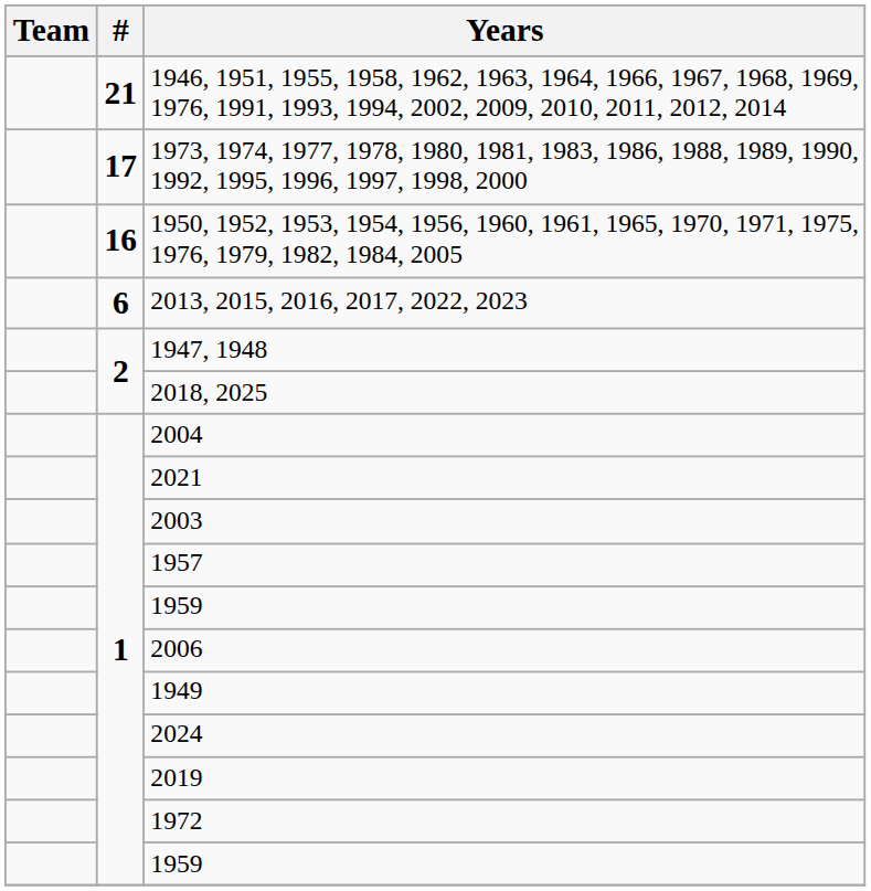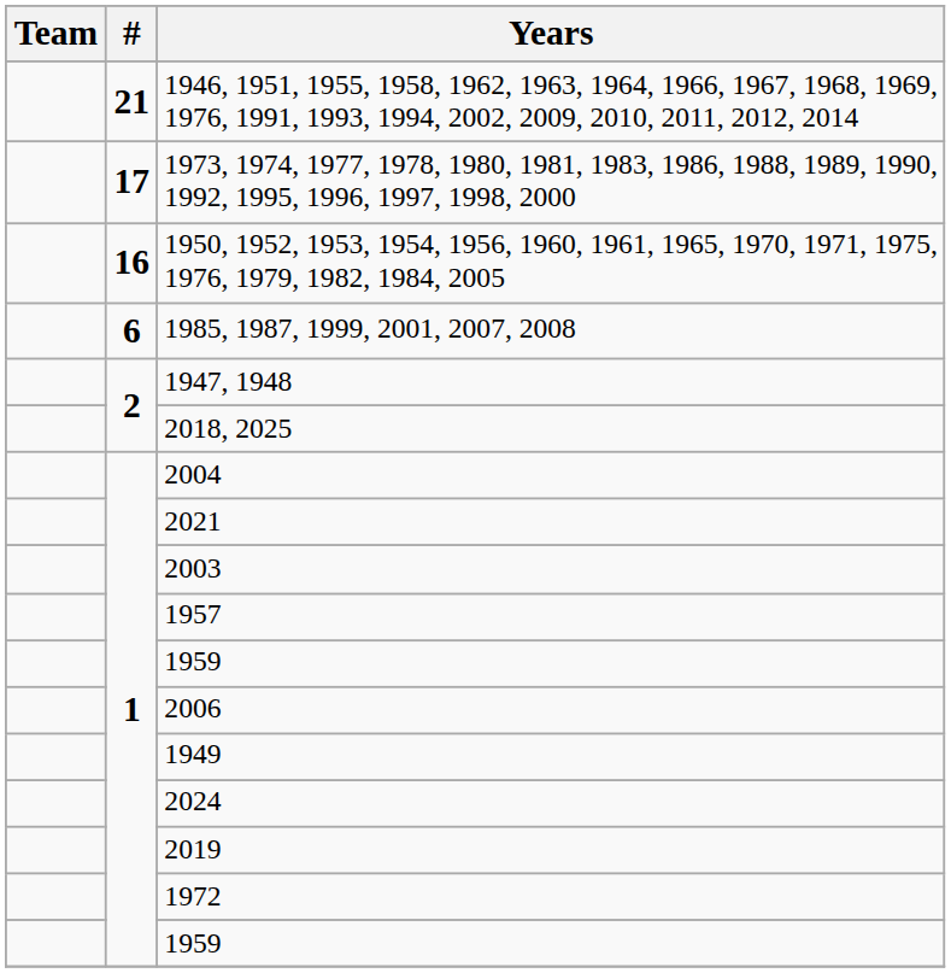 <table class="wikitable" style="text-align:center;">
 <tr>
 <th>Team</th>
 <th>#</th>
 <th class="unsortable">Years</th>
 </tr>
 <tr>
 <td style=><strong></strong></td>
 <td><strong>21</strong></td>
 <td style="font-size:80%;" align=left>1946, 1951, 1955, 1958, 1962, 1963, 1964, 1966, 1967, 1968, 1969, <br> 1976, 1991, 1993, 1994, 2002, 2009, 2010, 2011, 2012, 2014</td>
 </tr>
 <tr>
 <td style=><strong><a href='#'></a></strong></td>
 <td><strong>17</strong></td>
 <td style="font-size:80%;" align=left>1973, 1974, 1977, 1978, 1980, 1981, 1983, 1986, 1988, 1989, 1990, <br> 1992, 1995, 1996, 1997, 1998, 2000</td>
 </tr>
 <tr>
 <td style=><strong><a href='#'></a></strong></td>
 <td><strong>16</strong></td>
 <td style="font-size:80%;" align=left>1950, 1952, 1953, 1954, 1956, 1960, 1961, 1965, 1970, 1971, 1975, <br> 1976, 1979, 1982, 1984, 2005</td>
 </tr>
 <tr>
 <td style=><strong><a href='#'></a></strong></td>
 <td><strong>6</strong></td>
-<td style="font-size:80%;" align=left>2013, 2015, 2016, 2017, 2022, 2023</td>
+<td style="font-size:80%;" align=left>1985, 1987, 1999, 2001, 2007, 2008</td>
 </tr>
 <tr>
 <td style=><strong></strong></td>
 <td rowspan=2><strong>2</strong></td>
 <td style="font-size:80%;" align=left>1947, 1948</td>
 </tr>
 <tr>
 <td style=><strong></strong></td>
 <td style="font-size:80%;" align=left>2018, 2025</td>
 </tr>
 <tr>
 <td style=><strong></strong></td>
 <td rowspan=11><strong>1</strong></td>
 <td style="font-size:80%;" align=left>2004</td>
 </tr>
 <tr>
 <td style=><strong><a href='#'></a></strong></td>
 <td style="font-size:80%;" align=left>2021</td>
 </tr>
 <tr>
 <td style=><strong></strong></td>
 <td style="font-size:80%;" align=left>2003</td>
 </tr>
 <tr>
 <td style=><strong></strong></td>
 <td style="font-size:80%;" align=left>1957</td>
 </tr>
 <tr>
 <td style=><strong></strong></td>
 <td style="font-size:80%;" align=left>1959</td>
 </tr>
 <tr>
 <td style=><strong></strong></td>
 <td style="font-size:80%;" align=left>2006</td>
 </tr>
 <tr>
 <td style=><strong></strong></td>
 <td style="font-size:80%;" align=left>1949</td>
 </tr>
 <tr>
 <td style=><strong><a href='#'></a></strong></td>
 <td style="font-size:80%;" align=left>2024</td>
 </tr>
 <tr>
 <td style=><strong><a href='#'></a></strong></td>
 <td style="font-size:80%;" align=left>2019</td>
 </tr>
 <tr>
 <td style=><em></em></td>
 <td style="font-size:80%;" align=left>1972</td>
 </tr>
 <tr>
 <td style=><strong><a href='#'></a></strong></td>
 <td style="font-size:80%;" align=left>1959</td>
 </tr>
 <tr>
 </tr>
 </table>
